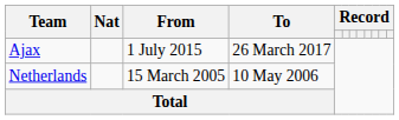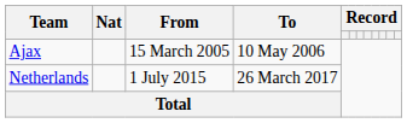 <table class="wikitable" style="text-align: center">
 <tr>
 <th rowspan="2">Team</th>
 <th rowspan="2">Nat</th>
 <th rowspan="2">From</th>
 <th rowspan="2">To</th>
 <th colspan="8">Record</th>
 </tr>
 <tr>
 <th></th>
 <th></th>
 <th></th>
 <th></th>
 <th></th>
 <th></th>
 <th></th>
 <th></th>
 </tr>
 <tr>
 <td align=left><a href='#'>Ajax</a></td>
 <td></td>
-<td align=left>1 July 2015</td>
-<td align=left>26 March 2017<br></td>
+<td align=left>15 March 2005</td>
+<td align=left>10 May 2006<br></td>
 </tr>
 <tr>
 <td align=left><a href='#'>Netherlands</a></td>
 <td></td>
-<td align=left>15 March 2005</td>
-<td align=left>10 May 2006<br></td>
+<td align=left>1 July 2015</td>
+<td align=left>26 March 2017<br></td>
 </tr>
 <tr>
 <th colspan="4">Total<br></th>
 </tr>
 </table>
